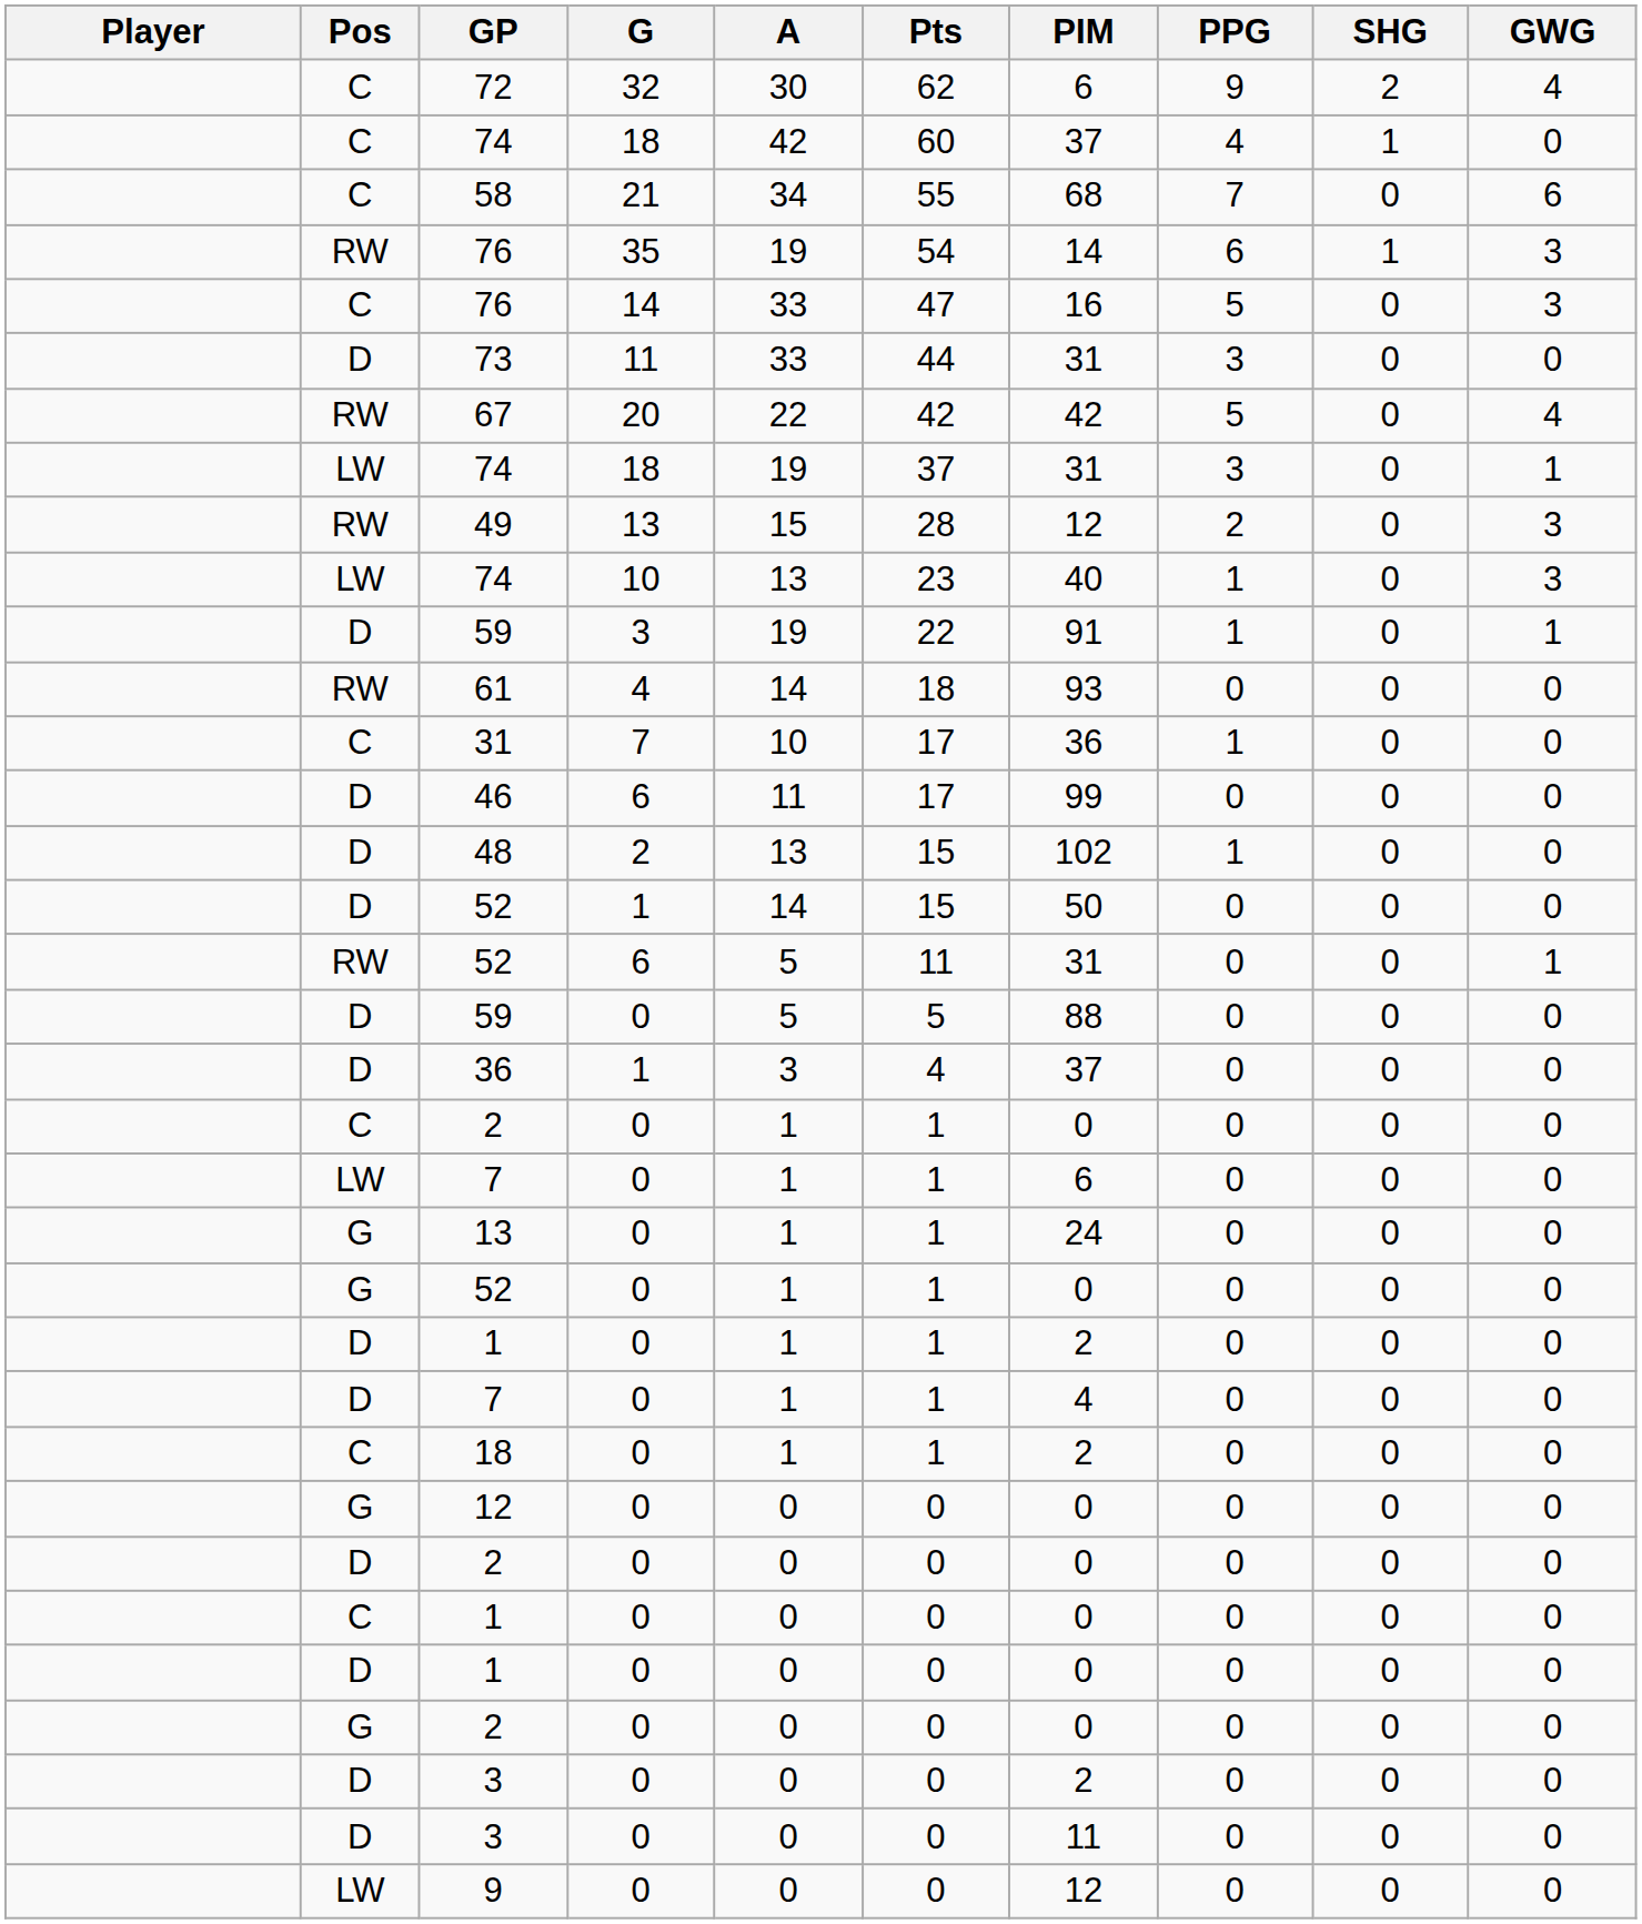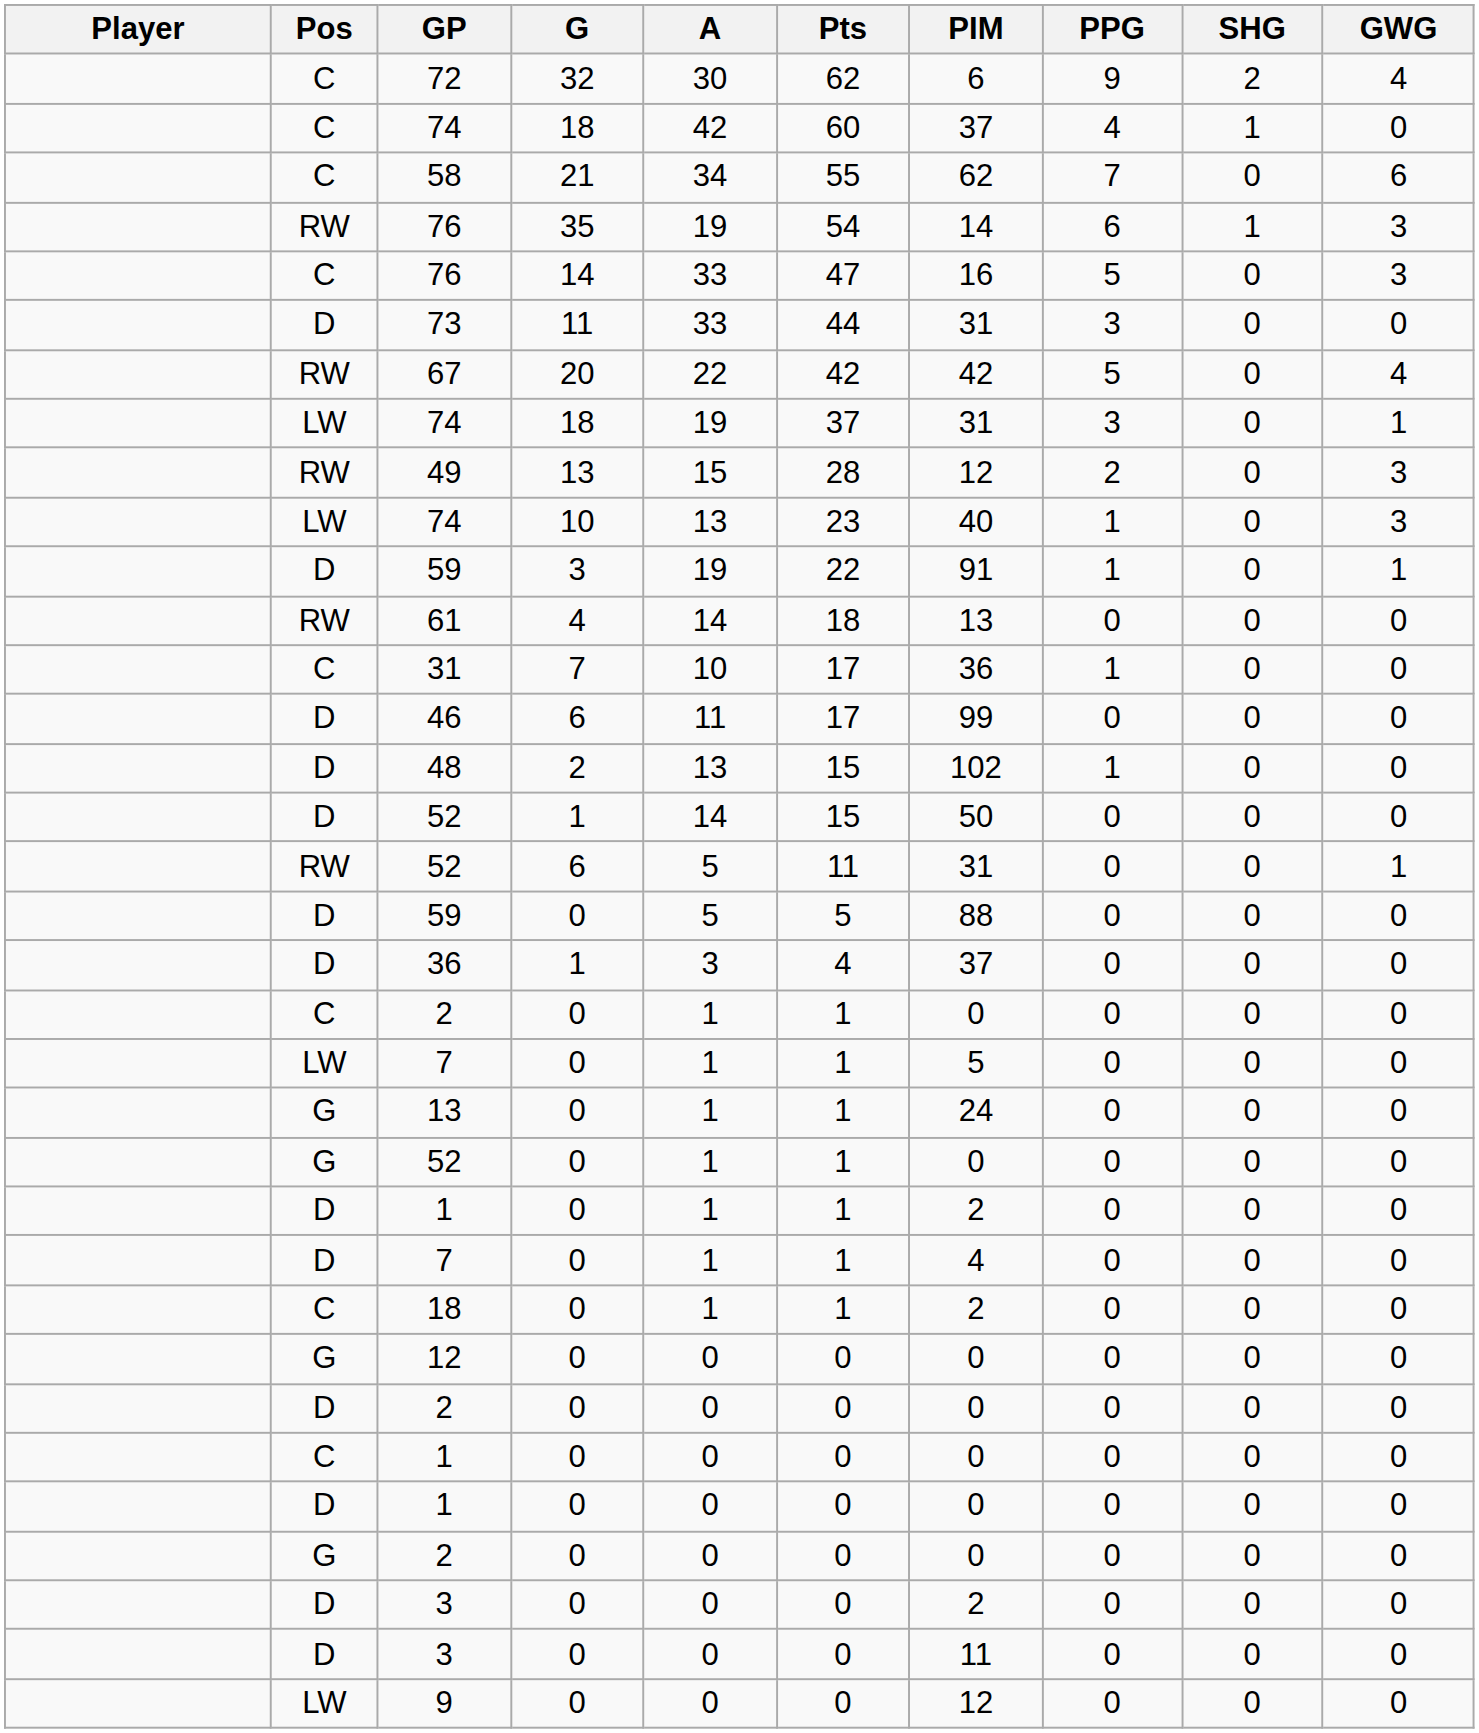 <table class="wikitable sortable" width="60%">
 <tr ALIGN="center">
 <th bgcolor="#DDDDFF" width="10%">Player</th>
 <th bgcolor="#DDDDFF" width="3%" title="Position">Pos</th>
 <th bgcolor="#DDDDFF" width="5%" title="Games played">GP</th>
 <th bgcolor="#DDDDFF" width="5%" title="Goals">G</th>
 <th bgcolor="#DDDDFF" width="5%" title="Assists">A</th>
 <th bgcolor="#DDDDFF" width="5%" title="Points">Pts</th>
 <th bgcolor="#DDDDFF" width="5%" title="Penalties in Minutes">PIM</th>
 <th bgcolor="#DDDDFF" width="5%" title="Power play goals">PPG</th>
 <th bgcolor="#DDDDFF" width="5%" title="Short-handed goals">SHG</th>
 <th bgcolor="#DDDDFF" width="5%" title="Game-winning goals">GWG</th>
 </tr>
 <tr align="center">
 <td align="right"></td>
 <td>C</td>
 <td>72</td>
 <td>32</td>
 <td>30</td>
 <td>62</td>
 <td>6</td>
 <td>9</td>
 <td>2</td>
 <td>4</td>
 </tr>
 <tr align="center">
 <td align="right"></td>
 <td>C</td>
 <td>74</td>
 <td>18</td>
 <td>42</td>
 <td>60</td>
 <td>37</td>
 <td>4</td>
 <td>1</td>
 <td>0</td>
 </tr>
 <tr align="center">
 <td align="right"></td>
 <td>C</td>
 <td>58</td>
 <td>21</td>
 <td>34</td>
 <td>55</td>
-<td>68</td>
+<td>62</td>
 <td>7</td>
 <td>0</td>
 <td>6</td>
 </tr>
 <tr align="center">
 <td align="right"></td>
 <td>RW</td>
 <td>76</td>
 <td>35</td>
 <td>19</td>
 <td>54</td>
 <td>14</td>
 <td>6</td>
 <td>1</td>
 <td>3</td>
 </tr>
 <tr align="center">
 <td align="right"></td>
 <td>C</td>
 <td>76</td>
 <td>14</td>
 <td>33</td>
 <td>47</td>
 <td>16</td>
 <td>5</td>
 <td>0</td>
 <td>3</td>
 </tr>
 <tr align="center">
 <td align="right"></td>
 <td>D</td>
 <td>73</td>
 <td>11</td>
 <td>33</td>
 <td>44</td>
 <td>31</td>
 <td>3</td>
 <td>0</td>
 <td>0</td>
 </tr>
 <tr align="center">
 <td align="right"></td>
 <td>RW</td>
 <td>67</td>
 <td>20</td>
 <td>22</td>
 <td>42</td>
 <td>42</td>
 <td>5</td>
 <td>0</td>
 <td>4</td>
 </tr>
 <tr align="center">
 <td align="right"></td>
 <td>LW</td>
 <td>74</td>
 <td>18</td>
 <td>19</td>
 <td>37</td>
 <td>31</td>
 <td>3</td>
 <td>0</td>
 <td>1</td>
 </tr>
 <tr align="center">
 <td align="right"></td>
 <td>RW</td>
 <td>49</td>
 <td>13</td>
 <td>15</td>
 <td>28</td>
 <td>12</td>
 <td>2</td>
 <td>0</td>
 <td>3</td>
 </tr>
 <tr align="center">
 <td align="right"></td>
 <td>LW</td>
 <td>74</td>
 <td>10</td>
 <td>13</td>
 <td>23</td>
 <td>40</td>
 <td>1</td>
 <td>0</td>
 <td>3</td>
 </tr>
 <tr align="center">
 <td align="right"></td>
 <td>D</td>
 <td>59</td>
 <td>3</td>
 <td>19</td>
 <td>22</td>
 <td>91</td>
 <td>1</td>
 <td>0</td>
 <td>1</td>
 </tr>
 <tr align="center">
 <td align="right"></td>
 <td>RW</td>
 <td>61</td>
 <td>4</td>
 <td>14</td>
 <td>18</td>
-<td>93</td>
+<td>13</td>
 <td>0</td>
 <td>0</td>
 <td>0</td>
 </tr>
 <tr align="center">
 <td align="right"></td>
 <td>C</td>
 <td>31</td>
 <td>7</td>
 <td>10</td>
 <td>17</td>
 <td>36</td>
 <td>1</td>
 <td>0</td>
 <td>0</td>
 </tr>
 <tr align="center">
 <td align="right"></td>
 <td>D</td>
 <td>46</td>
 <td>6</td>
 <td>11</td>
 <td>17</td>
 <td>99</td>
 <td>0</td>
 <td>0</td>
 <td>0</td>
 </tr>
 <tr align="center">
 <td align="right"></td>
 <td>D</td>
 <td>48</td>
 <td>2</td>
 <td>13</td>
 <td>15</td>
 <td>102</td>
 <td>1</td>
 <td>0</td>
 <td>0</td>
 </tr>
 <tr align="center">
 <td align="right"></td>
 <td>D</td>
 <td>52</td>
 <td>1</td>
 <td>14</td>
 <td>15</td>
 <td>50</td>
 <td>0</td>
 <td>0</td>
 <td>0</td>
 </tr>
 <tr align="center">
 <td align="right"></td>
 <td>RW</td>
 <td>52</td>
 <td>6</td>
 <td>5</td>
 <td>11</td>
 <td>31</td>
 <td>0</td>
 <td>0</td>
 <td>1</td>
 </tr>
 <tr align="center">
 <td align="right"></td>
 <td>D</td>
 <td>59</td>
 <td>0</td>
 <td>5</td>
 <td>5</td>
 <td>88</td>
 <td>0</td>
 <td>0</td>
 <td>0</td>
 </tr>
 <tr align="center">
 <td align="right"></td>
 <td>D</td>
 <td>36</td>
 <td>1</td>
 <td>3</td>
 <td>4</td>
 <td>37</td>
 <td>0</td>
 <td>0</td>
 <td>0</td>
 </tr>
 <tr align="center">
 <td align="right"></td>
 <td>C</td>
 <td>2</td>
 <td>0</td>
 <td>1</td>
 <td>1</td>
 <td>0</td>
 <td>0</td>
 <td>0</td>
 <td>0</td>
 </tr>
 <tr align="center">
 <td align="right"></td>
 <td>LW</td>
 <td>7</td>
 <td>0</td>
 <td>1</td>
 <td>1</td>
-<td>6</td>
+<td>5</td>
 <td>0</td>
 <td>0</td>
 <td>0</td>
 </tr>
 <tr align="center">
 <td align="right"></td>
 <td>G</td>
 <td>13</td>
 <td>0</td>
 <td>1</td>
 <td>1</td>
 <td>24</td>
 <td>0</td>
 <td>0</td>
 <td>0</td>
 </tr>
 <tr align="center">
 <td align="right"></td>
 <td>G</td>
 <td>52</td>
 <td>0</td>
 <td>1</td>
 <td>1</td>
 <td>0</td>
 <td>0</td>
 <td>0</td>
 <td>0</td>
 </tr>
 <tr align="center">
 <td align="right"></td>
 <td>D</td>
 <td>1</td>
 <td>0</td>
 <td>1</td>
 <td>1</td>
 <td>2</td>
 <td>0</td>
 <td>0</td>
 <td>0</td>
 </tr>
 <tr align="center">
 <td align="right"></td>
 <td>D</td>
 <td>7</td>
 <td>0</td>
 <td>1</td>
 <td>1</td>
 <td>4</td>
 <td>0</td>
 <td>0</td>
 <td>0</td>
 </tr>
 <tr align="center">
 <td align="right"></td>
 <td>C</td>
 <td>18</td>
 <td>0</td>
 <td>1</td>
 <td>1</td>
 <td>2</td>
 <td>0</td>
 <td>0</td>
 <td>0</td>
 </tr>
 <tr align="center">
 <td align="right"></td>
 <td>G</td>
 <td>12</td>
 <td>0</td>
 <td>0</td>
 <td>0</td>
 <td>0</td>
 <td>0</td>
 <td>0</td>
 <td>0</td>
 </tr>
 <tr align="center">
 <td align="right"></td>
 <td>D</td>
 <td>2</td>
 <td>0</td>
 <td>0</td>
 <td>0</td>
 <td>0</td>
 <td>0</td>
 <td>0</td>
 <td>0</td>
 </tr>
 <tr align="center">
 <td align="right"></td>
 <td>C</td>
 <td>1</td>
 <td>0</td>
 <td>0</td>
 <td>0</td>
 <td>0</td>
 <td>0</td>
 <td>0</td>
 <td>0</td>
 </tr>
 <tr align="center">
 <td align="right"></td>
 <td>D</td>
 <td>1</td>
 <td>0</td>
 <td>0</td>
 <td>0</td>
 <td>0</td>
 <td>0</td>
 <td>0</td>
 <td>0</td>
 </tr>
 <tr align="center">
 <td align="right"></td>
 <td>G</td>
 <td>2</td>
 <td>0</td>
 <td>0</td>
 <td>0</td>
 <td>0</td>
 <td>0</td>
 <td>0</td>
 <td>0</td>
 </tr>
 <tr align="center">
 <td align="right"></td>
 <td>D</td>
 <td>3</td>
 <td>0</td>
 <td>0</td>
 <td>0</td>
 <td>2</td>
 <td>0</td>
 <td>0</td>
 <td>0</td>
 </tr>
 <tr align="center">
 <td align="right"></td>
 <td>D</td>
 <td>3</td>
 <td>0</td>
 <td>0</td>
 <td>0</td>
 <td>11</td>
 <td>0</td>
 <td>0</td>
 <td>0</td>
 </tr>
 <tr align="center">
 <td align="right"></td>
 <td>LW</td>
 <td>9</td>
 <td>0</td>
 <td>0</td>
 <td>0</td>
 <td>12</td>
 <td>0</td>
 <td>0</td>
 <td>0</td>
 </tr>
 </table>
